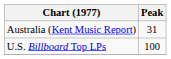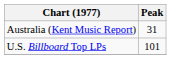 <table class="wikitable">
 <tr>
 <th>Chart (1977)</th>
 <th>Peak<br></th>
 </tr>
 <tr>
 <td>Australia (<a href='#'>Kent Music Report</a>)</td>
 <td style="text-align:center;">31</td>
 </tr>
 <tr>
 <td>U.S. <a href='#'><em>Billboard</em> Top LPs</a></td>
-<td align="center">100</td>
+<td align="center">101</td>
 </tr>
 <tr>
 </tr>
 </table>
